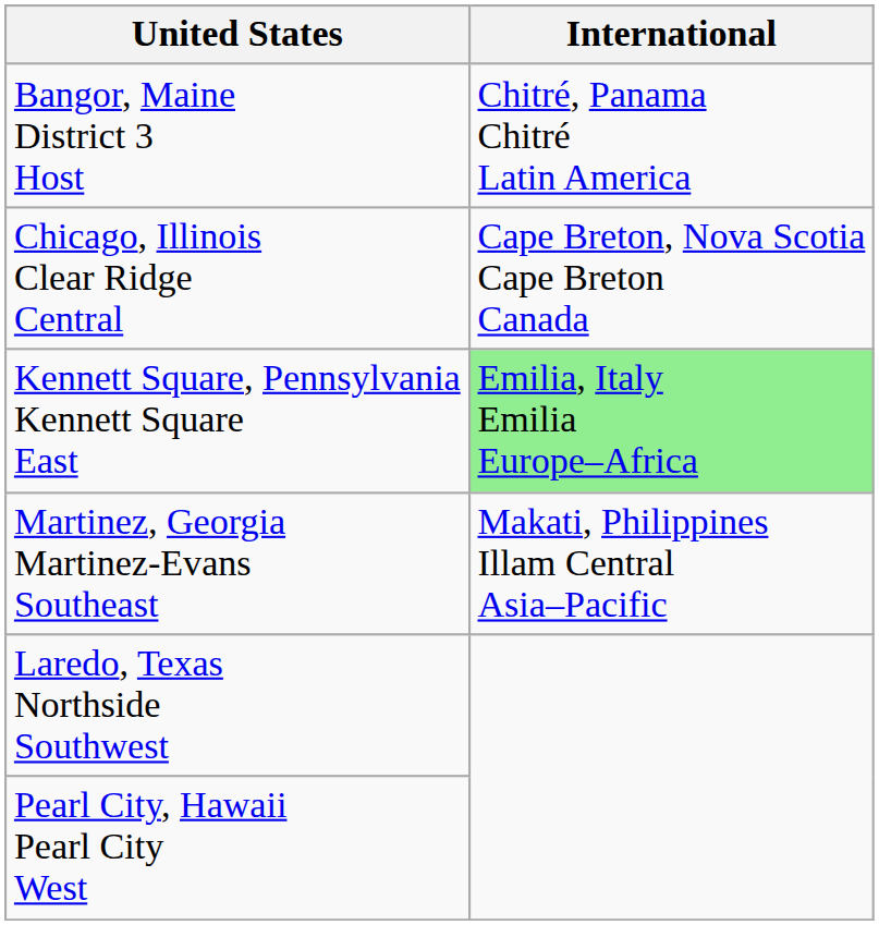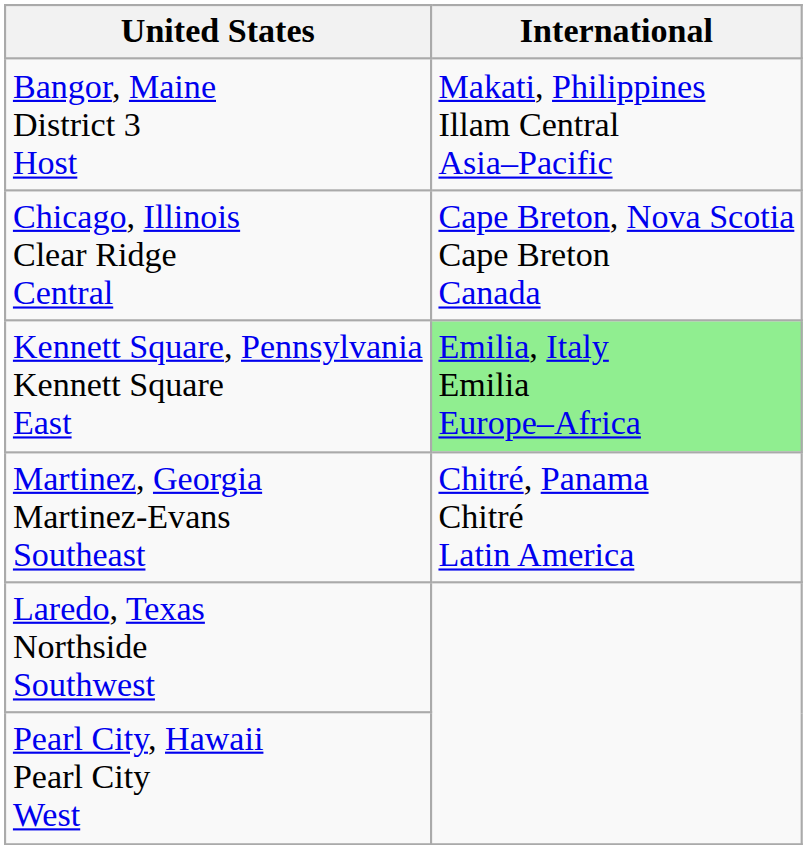 <table class="wikitable">
 <tr>
 <th>United States</th>
 <th>International</th>
 </tr>
 <tr>
 <td> <a href='#'>Bangor</a>, <a href='#'>Maine</a><br>District 3<br><a href='#'>Host</a></td>
-<td> <a href='#'>Chitré</a>, <a href='#'>Panama</a><br>Chitré<br><a href='#'>Latin America</a></td>
+<td> <a href='#'>Makati</a>, <a href='#'>Philippines</a><br>Illam Central<br><a href='#'>Asia–Pacific</a></td>
 </tr>
 <tr>
 <td> <a href='#'>Chicago</a>, <a href='#'>Illinois</a><br>Clear Ridge<br><a href='#'>Central</a></td>
 <td> <a href='#'>Cape Breton</a>, <a href='#'>Nova Scotia</a><br>Cape Breton<br><a href='#'>Canada</a></td>
 </tr>
 <tr>
 <td> <a href='#'>Kennett Square</a>, <a href='#'>Pennsylvania</a><br>Kennett Square<br><a href='#'>East</a></td>
 <td style="background: lightgreen;"> <a href='#'>Emilia</a>, <a href='#'>Italy</a><br>Emilia<br><a href='#'>Europe–Africa</a></td>
 </tr>
 <tr>
 <td> <a href='#'>Martinez</a>, <a href='#'>Georgia</a><br>Martinez-Evans<br><a href='#'>Southeast</a></td>
-<td> <a href='#'>Makati</a>, <a href='#'>Philippines</a><br>Illam Central<br><a href='#'>Asia–Pacific</a></td>
+<td> <a href='#'>Chitré</a>, <a href='#'>Panama</a><br>Chitré<br><a href='#'>Latin America</a></td>
 </tr>
 <tr>
 <td> <a href='#'>Laredo</a>, <a href='#'>Texas</a><br>Northside<br><a href='#'>Southwest</a></td>
 <td rowspan=2></td>
 </tr>
 <tr>
 <td> <a href='#'>Pearl City</a>, <a href='#'>Hawaii</a><br>Pearl City<br><a href='#'>West</a></td>
 </tr>
 </table>
